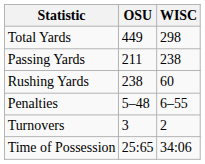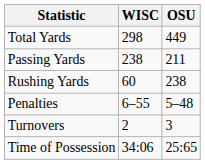 <table class="wikitable">
 <tr>
 <th>Statistic</th>
+<th>WISC</th>
 <th>OSU</th>
-<th>WISC</th>
 </tr>
 <tr>
 <td>Total Yards</td>
+<td>298</td>
 <td>449</td>
-<td>298</td>
 </tr>
 <tr>
 <td>Passing Yards</td>
+<td>238</td>
 <td>211</td>
+</tr>
+<tr>
+<td>Rushing Yards</td>
+<td>60</td>
 <td>238</td>
 </tr>
 <tr>
-<td>Rushing Yards</td>
-<td>238</td>
-<td>60</td>
-</tr>
-<tr>
 <td>Penalties</td>
+<td>6–55</td>
 <td>5–48</td>
-<td>6–55</td>
 </tr>
 <tr>
 <td>Turnovers</td>
+<td>2</td>
 <td>3</td>
-<td>2</td>
 </tr>
 <tr>
 <td>Time of Possession</td>
+<td>34:06</td>
 <td>25:65</td>
-<td>34:06</td>
 </tr>
 </table>
